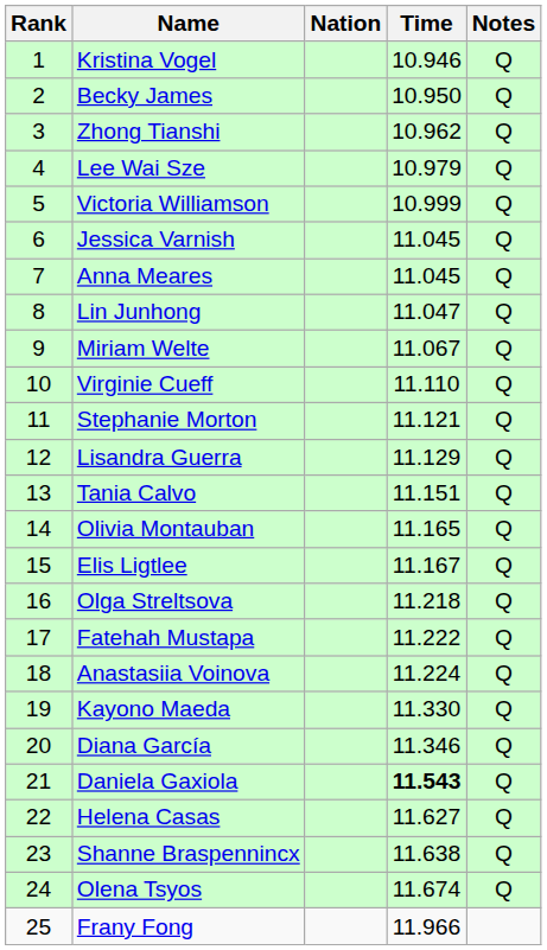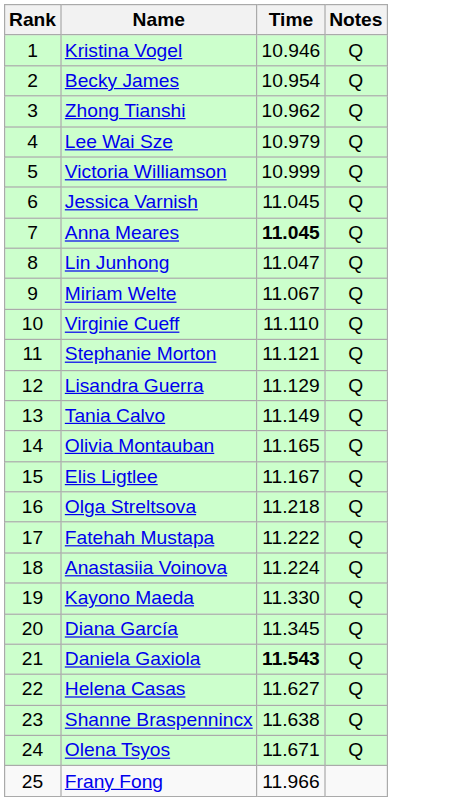 <table class="wikitable sortable" style="text-align:center">
 <tr>
 <th>Rank</th>
 <th>Name</th>
-<th>Nation</th>
 <th>Time</th>
 <th>Notes</th>
 </tr>
 <tr bgcolor=ccffcc>
 <td>1</td>
 <td align=left><a href='#'>Kristina Vogel</a></td>
-<td align=left></td>
 <td>10.946</td>
 <td>Q</td>
 </tr>
 <tr bgcolor=ccffcc>
 <td>2</td>
 <td align=left><a href='#'>Becky James</a></td>
-<td align=left></td>
-<td>10.950</td>
+<td>10.954</td>
 <td>Q</td>
 </tr>
 <tr bgcolor=ccffcc>
 <td>3</td>
 <td align=left><a href='#'>Zhong Tianshi</a></td>
-<td align=left></td>
 <td>10.962</td>
 <td>Q</td>
 </tr>
 <tr bgcolor=ccffcc>
 <td>4</td>
 <td align=left><a href='#'>Lee Wai Sze</a></td>
-<td align=left></td>
 <td>10.979</td>
 <td>Q</td>
 </tr>
 <tr bgcolor=ccffcc>
 <td>5</td>
 <td align=left><a href='#'>Victoria Williamson</a></td>
-<td align=left></td>
 <td>10.999</td>
 <td>Q</td>
 </tr>
 <tr bgcolor=ccffcc>
 <td>6</td>
 <td align=left><a href='#'>Jessica Varnish</a></td>
-<td align=left></td>
 <td>11.045</td>
 <td>Q</td>
 </tr>
 <tr bgcolor=ccffcc>
 <td>7</td>
 <td align=left><a href='#'>Anna Meares</a></td>
-<td align=left></td>
-<td>11.045</td>
+<td><strong>11.045</strong></td>
 <td>Q</td>
 </tr>
 <tr bgcolor=ccffcc>
 <td>8</td>
 <td align=left><a href='#'>Lin Junhong</a></td>
-<td align=left></td>
 <td>11.047</td>
 <td>Q</td>
 </tr>
 <tr bgcolor=ccffcc>
 <td>9</td>
 <td align=left><a href='#'>Miriam Welte</a></td>
-<td align=left></td>
 <td>11.067</td>
 <td>Q</td>
 </tr>
 <tr bgcolor=ccffcc>
 <td>10</td>
 <td align=left><a href='#'>Virginie Cueff</a></td>
-<td align=left></td>
 <td>11.110</td>
 <td>Q</td>
 </tr>
 <tr bgcolor=ccffcc>
 <td>11</td>
 <td align=left><a href='#'>Stephanie Morton</a></td>
-<td align=left></td>
 <td>11.121</td>
 <td>Q</td>
 </tr>
 <tr bgcolor=ccffcc>
 <td>12</td>
 <td align=left><a href='#'>Lisandra Guerra</a></td>
-<td align=left></td>
 <td>11.129</td>
 <td>Q</td>
 </tr>
 <tr bgcolor=ccffcc>
 <td>13</td>
 <td align=left><a href='#'>Tania Calvo</a></td>
-<td align=left></td>
-<td>11.151</td>
+<td>11.149</td>
 <td>Q</td>
 </tr>
 <tr bgcolor=ccffcc>
 <td>14</td>
 <td align=left><a href='#'>Olivia Montauban</a></td>
-<td align=left></td>
 <td>11.165</td>
 <td>Q</td>
 </tr>
 <tr bgcolor=ccffcc>
 <td>15</td>
 <td align=left><a href='#'>Elis Ligtlee</a></td>
-<td align=left></td>
 <td>11.167</td>
 <td>Q</td>
 </tr>
 <tr bgcolor=ccffcc>
 <td>16</td>
 <td align=left><a href='#'>Olga Streltsova</a></td>
-<td align=left></td>
 <td>11.218</td>
 <td>Q</td>
 </tr>
 <tr bgcolor=ccffcc>
 <td>17</td>
 <td align=left><a href='#'>Fatehah Mustapa</a></td>
-<td align=left></td>
 <td>11.222</td>
 <td>Q</td>
 </tr>
 <tr bgcolor=ccffcc>
 <td>18</td>
 <td align=left><a href='#'>Anastasiia Voinova</a></td>
-<td align=left></td>
 <td>11.224</td>
 <td>Q</td>
 </tr>
 <tr bgcolor=ccffcc>
 <td>19</td>
 <td align=left><a href='#'>Kayono Maeda</a></td>
-<td align=left></td>
 <td>11.330</td>
 <td>Q</td>
 </tr>
 <tr bgcolor=ccffcc>
 <td>20</td>
 <td align=left><a href='#'>Diana García</a></td>
-<td align=left></td>
-<td>11.346</td>
+<td>11.345</td>
 <td>Q</td>
 </tr>
 <tr bgcolor=ccffcc>
 <td>21</td>
 <td align=left><a href='#'>Daniela Gaxiola</a></td>
-<td align=left></td>
 <td><strong>11.543</strong></td>
 <td>Q</td>
 </tr>
 <tr bgcolor=ccffcc>
 <td>22</td>
 <td align=left><a href='#'>Helena Casas</a></td>
-<td align=left></td>
 <td>11.627</td>
 <td>Q</td>
 </tr>
 <tr bgcolor=ccffcc>
 <td>23</td>
 <td align=left><a href='#'>Shanne Braspennincx</a></td>
-<td align=left></td>
 <td>11.638</td>
 <td>Q</td>
 </tr>
 <tr bgcolor=ccffcc>
 <td>24</td>
 <td align=left><a href='#'>Olena Tsyos</a></td>
-<td align=left></td>
-<td>11.674</td>
+<td>11.671</td>
 <td>Q</td>
 </tr>
 <tr>
 <td>25</td>
 <td align=left><a href='#'>Frany Fong</a></td>
-<td align=left></td>
 <td>11.966</td>
 <td></td>
 </tr>
 </table>
